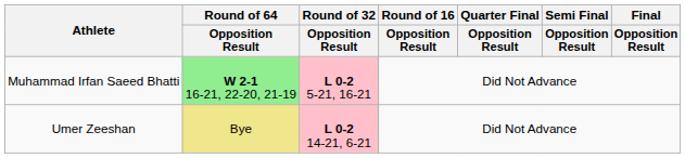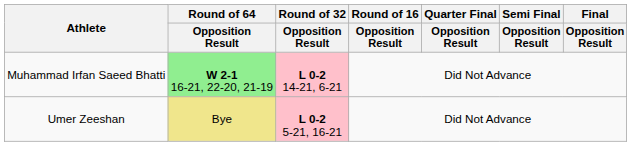 <table class=wikitable style="font-size:90%">
 <tr>
 <th rowspan=2>Athlete</th>
 <th>Round of 64</th>
 <th>Round of 32</th>
 <th>Round of 16</th>
 <th>Quarter Final</th>
 <th>Semi Final</th>
 <th>Final</th>
 </tr>
 <tr style="font-size:95%">
 <th>Opposition<br>Result</th>
 <th>Opposition<br>Result</th>
 <th>Opposition<br>Result</th>
 <th>Opposition<br>Result</th>
 <th>Opposition<br>Result</th>
 <th>Opposition<br>Result</th>
 </tr>
 <tr align=center>
 <td>Muhammad Irfan Saeed Bhatti</td>
 <td style="background:lightgreen;"><br><strong>W 2-1</strong><br> 16-21, 22-20, 21-19</td>
-<td style="background:pink;"><br><strong>L 0-2</strong><br> 5-21, 16-21</td>
+<td style="background:pink;"><br><strong>L 0-2</strong><br> 14-21, 6-21</td>
 <td colspan=4>Did Not Advance</td>
 </tr>
 <tr align=center>
 <td>Umer Zeeshan</td>
 <td style="background: khaki;">Bye</td>
-<td style="background:pink;"><br><strong>L 0-2</strong><br> 14-21, 6-21</td>
+<td style="background:pink;"><br><strong>L 0-2</strong><br> 5-21, 16-21</td>
 <td colspan=4>Did Not Advance</td>
 </tr>
 </table>
